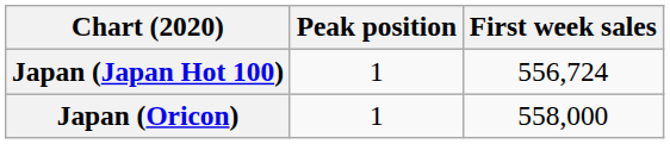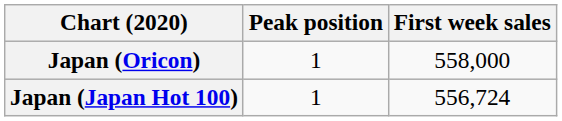 <table class="wikitable plainrowheaders" style="text-align:center">
 <tr>
 <th scope="col">Chart (2020)</th>
 <th scope="col">Peak position</th>
 <th scope="col">First week sales</th>
 </tr>
 <tr>
+<th scope="row">Japan (<a href='#'>Oricon</a>)</th>
+<td>1</td>
+<td>558,000</td>
+</tr>
+<tr>
 <th scope="row">Japan (<a href='#'>Japan Hot 100</a>)</th>
 <td>1</td>
 <td>556,724</td>
 </tr>
-<tr>
-<th scope="row">Japan (<a href='#'>Oricon</a>)</th>
-<td>1</td>
-<td>558,000</td>
-</tr>
 </table>
